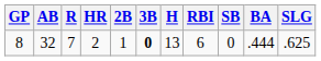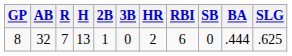 <table class="wikitable" style="font-size:90%;">
 <tr>
 <th><a href='#'>GP</a></th>
 <th><a href='#'>AB</a></th>
 <th><a href='#'>R</a></th>
-<th><a href='#'>HR</a></th>
+<th><a href='#'>H</a></th>
 <th><a href='#'>2B</a></th>
 <th><a href='#'>3B</a></th>
-<th><a href='#'>H</a></th>
+<th><a href='#'>HR</a></th>
 <th><a href='#'>RBI</a></th>
 <th><a href='#'>SB</a></th>
 <th><a href='#'>BA</a></th>
 <th><a href='#'>SLG</a></th>
 </tr>
 <tr align=center>
 <td>8</td>
 <td>32</td>
 <td>7</td>
+<td>13</td>
+<td>1</td>
+<td>0</td>
 <td>2</td>
-<td>1</td>
-<td><strong>0</strong></td>
-<td>13</td>
 <td>6</td>
 <td>0</td>
 <td>.444</td>
 <td>.625</td>
 </tr>
 </table>
